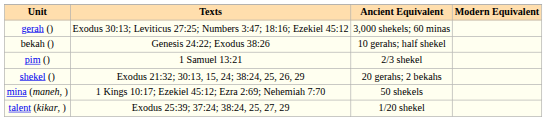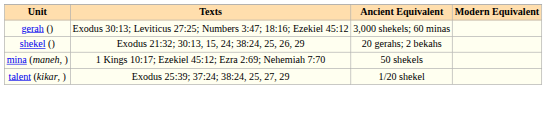 <table class="wikitable" style="background:Ivory; text-align:center">
 <tr>
 </tr>
 <tr>
 <th style="background:Navajowhite;">Unit</th>
 <th style="background:Navajowhite;">Texts</th>
 <th style="background:Navajowhite;">Ancient Equivalent</th>
 <th style="background:Navajowhite;">Modern Equivalent</th>
 </tr>
 <tr>
 <td><a href='#'>gerah</a> ()</td>
 <td>Exodus 30:13; Leviticus 27:25; Numbers 3:47; 18:16; Ezekiel 45:12</td>
 <td>3,000 shekels; 60 minas</td>
-<td></td>
-</tr>
-<tr>
-<td>bekah ()</td>
-<td>Genesis 24:22; Exodus 38:26</td>
-<td>10 gerahs; half shekel</td>
-<td></td>
-</tr>
-<tr>
-<td><a href='#'>pim</a> ()</td>
-<td>1 Samuel 13:21</td>
-<td>2/3 shekel</td>
 <td></td>
 </tr>
 <tr>
 <td><a href='#'>shekel</a> ()</td>
 <td>Exodus 21:32; 30:13, 15, 24; 38:24, 25, 26, 29</td>
 <td>20 gerahs; 2 bekahs</td>
 <td></td>
 </tr>
 <tr>
 <td><a href='#'>mina</a> (<em>maneh</em>, )</td>
 <td>1 Kings 10:17; Ezekiel 45:12; Ezra 2:69; Nehemiah 7:70</td>
 <td>50 shekels</td>
 <td></td>
 </tr>
 <tr>
 <td><a href='#'>talent</a> (<em>kikar</em>, )</td>
 <td>Exodus 25:39; 37:24; 38:24, 25, 27, 29</td>
 <td>1/20 shekel</td>
 <td></td>
 </tr>
 </table>
